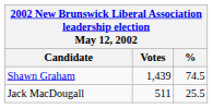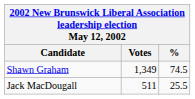 <table class="wikitable" style="font-size: 95%;">
 <tr style="background-color:#E9E9E9">
 <th colspan="3"><a href='#'>2002 New Brunswick Liberal Association leadership election</a><br>May 12, 2002</th>
 </tr>
 <tr>
 <th style="width: 170px">Candidate</th>
 <th style="width: 50px">Votes</th>
 <th style="width: 40px">%</th>
 </tr>
 <tr>
 <td style="width: 170px"><a href='#'>Shawn Graham</a></td>
-<td align="right">1,439</td>
+<td align="right">1,349</td>
 <td align="right">74.5</td>
 </tr>
 <tr>
 <td style="width: 170px">Jack MacDougall</td>
 <td align="right">511</td>
 <td align="right">25.5</td>
 </tr>
 </table>
